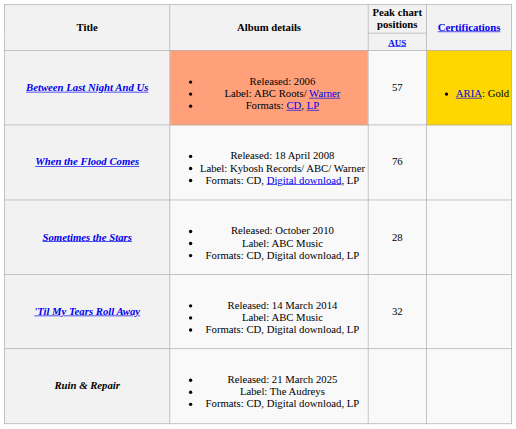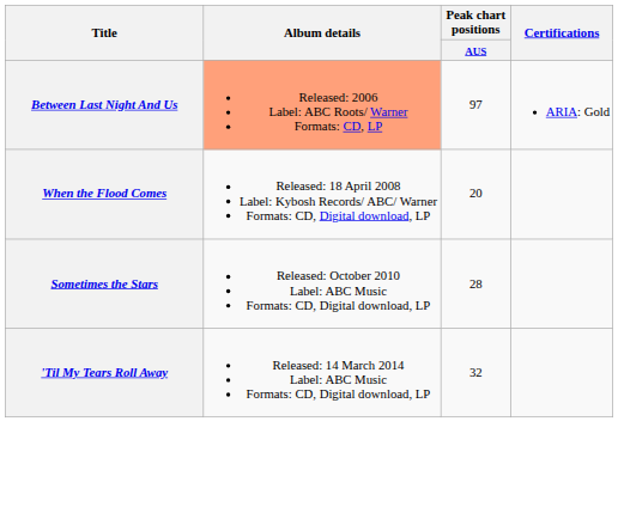 <table class="wikitable plainrowheaders" style="text-align:center">
 <tr>
 <th scope="col" rowspan="2" style="width:15em;">Title</th>
 <th scope="col" rowspan="2" style="width:18em;">Album details</th>
 <th scope="col" colspan="1" style="width:5em;">Peak chart<br>positions</th>
 <th scope="col" rowspan="2" style="width:8m;"><a href='#'>Certifications</a></th>
 </tr>
 <tr>
 <th scope="col" style="text-align:center;"><small><a href='#'>AUS</a></small><br></th>
 </tr>
 <tr>
 <th scope="row"><em><a href='#'>Between Last Night And Us</a></em></th>
 <td style="background: lightsalmon;"><br><ul><li>Released: 2006</li><li>Label: ABC Roots/ <a href='#'>Warner</a></li><li>Formats: <a href='#'>CD</a>, <a href='#'>LP</a></li></ul></td>
-<td>57</td>
-<td style="background: gold;"><br><ul><li><a href='#'>ARIA</a>: Gold</li></ul></td>
+<td>97</td>
+<td><br><ul><li><a href='#'>ARIA</a>: Gold</li></ul></td>
 </tr>
 <tr>
 <th scope="row"><em><a href='#'>When the Flood Comes</a></em></th>
 <td><br><ul><li>Released: 18 April 2008</li><li>Label: Kybosh Records/ ABC/ Warner</li><li>Formats: CD, <a href='#'>Digital download</a>, LP</li></ul></td>
-<td>76</td>
+<td>20</td>
 <td></td>
 </tr>
 <tr>
 <th scope="row"><em><a href='#'>Sometimes the Stars</a></em></th>
 <td><br><ul><li>Released: October 2010</li><li>Label: ABC Music</li><li>Formats: CD, Digital download, LP</li></ul></td>
 <td>28</td>
 <td></td>
 </tr>
 <tr>
 <th scope="row"><em><a href='#'>'Til My Tears Roll Away</a></em></th>
 <td><br><ul><li>Released: 14 March 2014</li><li>Label: ABC Music</li><li>Formats: CD, Digital download, LP</li></ul></td>
 <td>32</td>
 <td></td>
 </tr>
-<tr>
-<th scope="row"><em>Ruin & Repair</em></th>
-<td><br><ul><li>Released: 21 March 2025</li><li>Label: The Audreys</li><li>Formats: CD, Digital download, LP</li></ul></td>
-<td></td>
-<td></td>
-</tr>
 </table>
